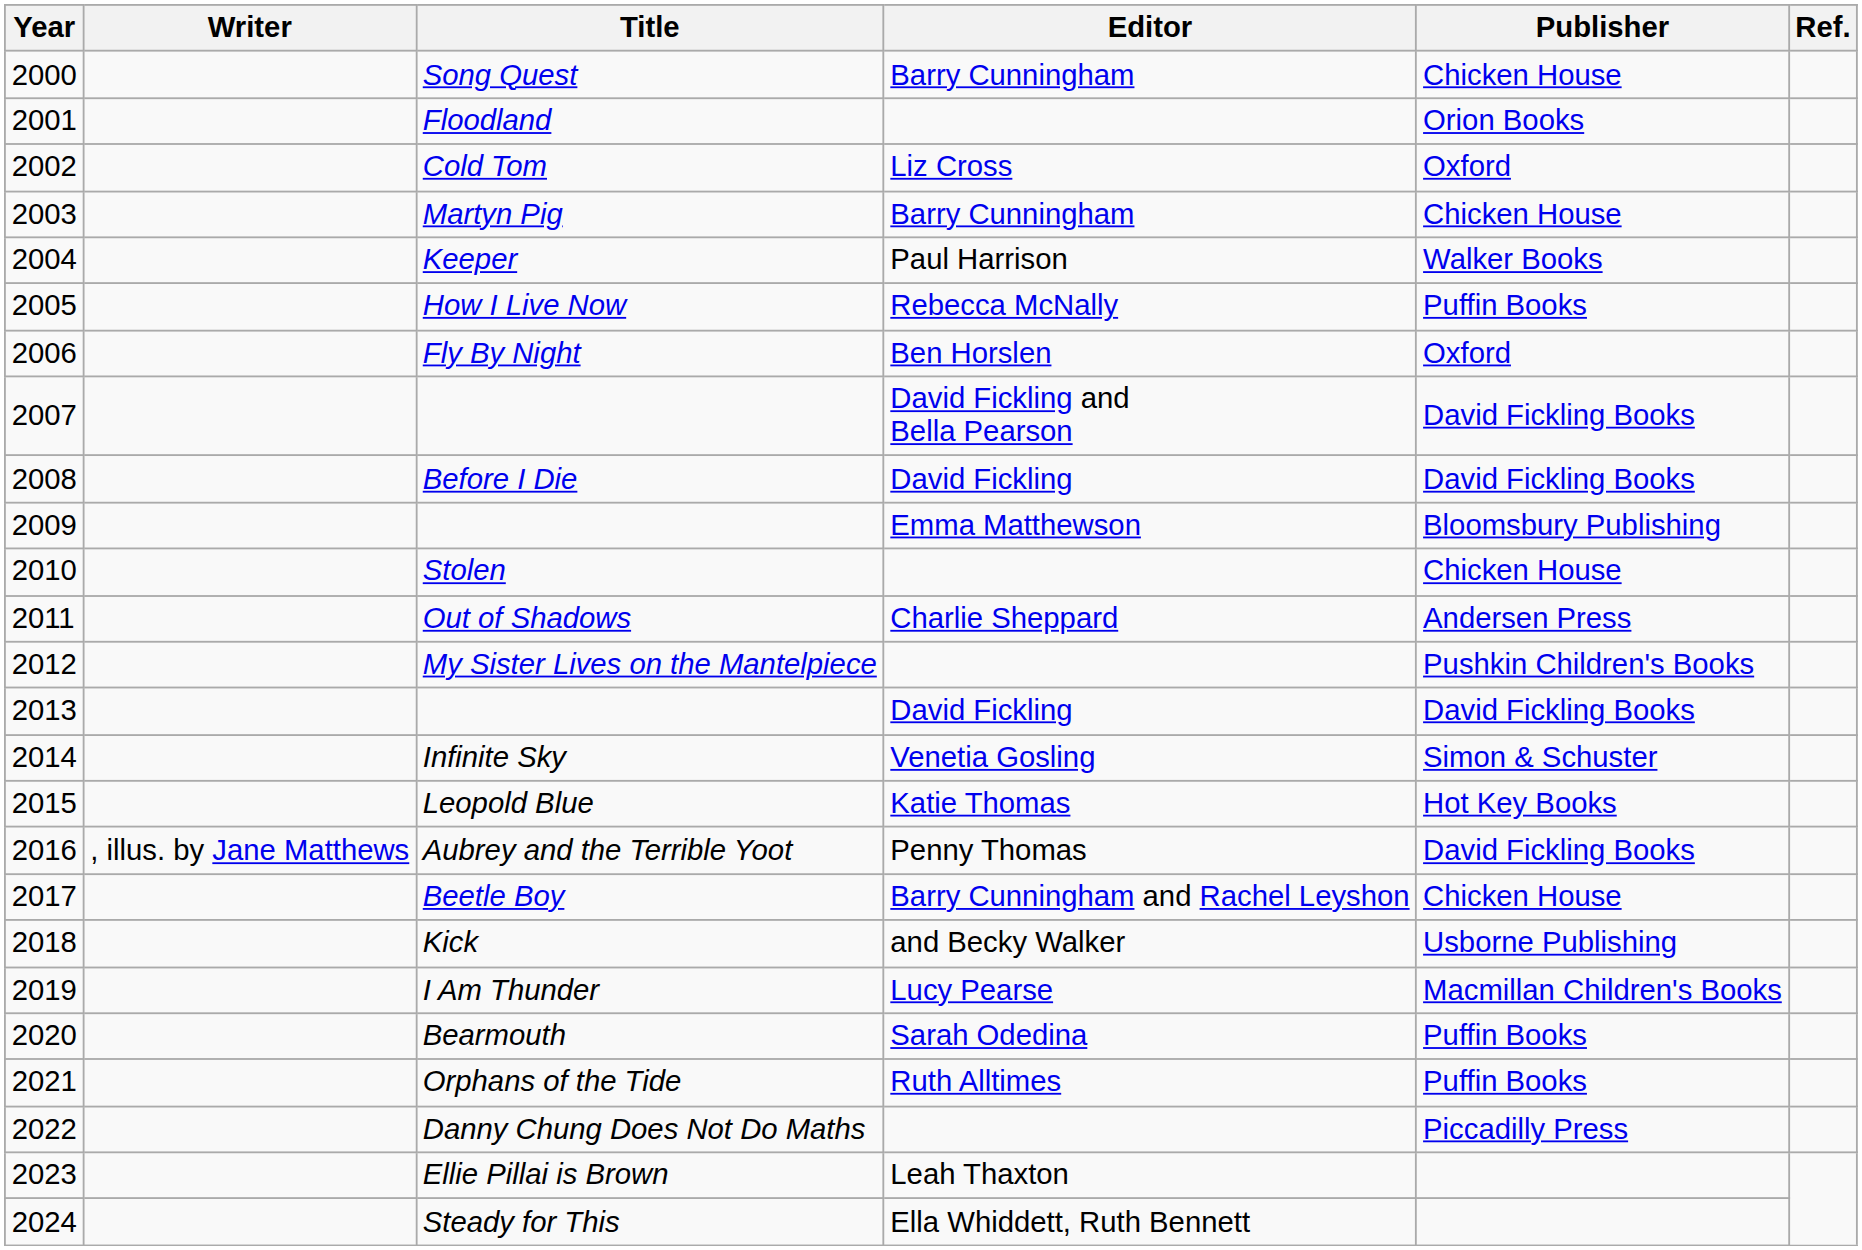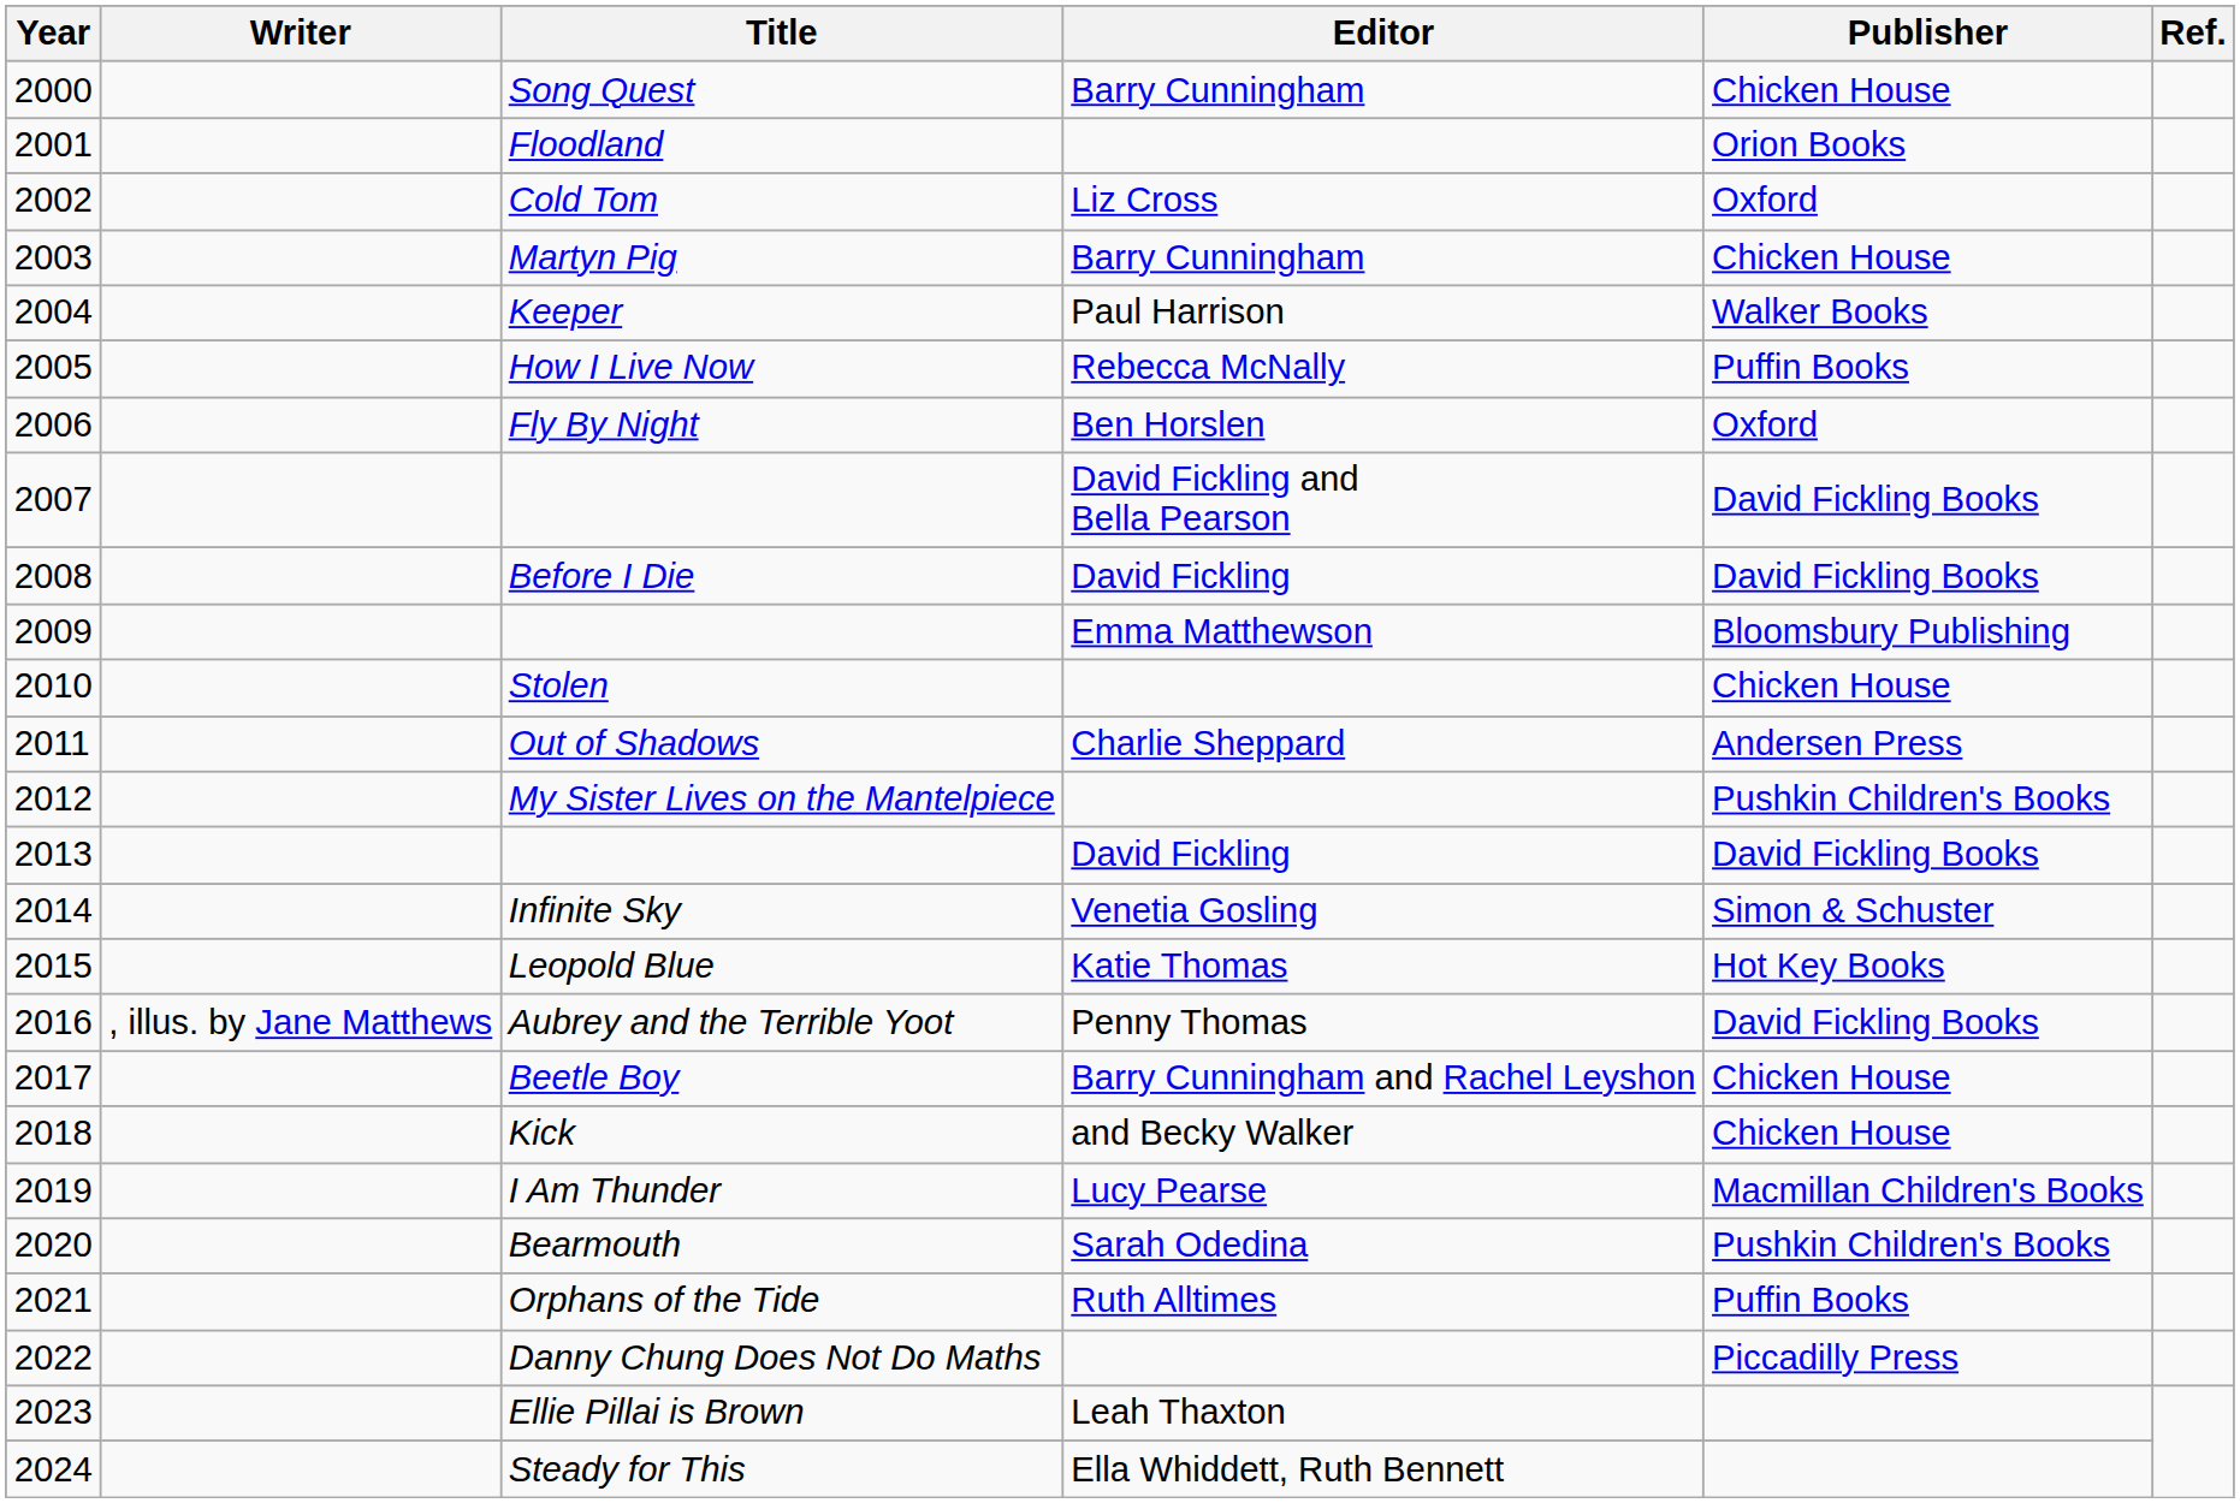 <table class="sortable wikitable">
 <tr>
 <th>Year</th>
 <th>Writer</th>
 <th>Title</th>
 <th>Editor</th>
 <th>Publisher</th>
 <th>Ref.</th>
 </tr>
 <tr>
 <td>2000</td>
 <td></td>
 <td><em><a href='#'>Song Quest</a></em></td>
 <td><a href='#'>Barry Cunningham</a></td>
 <td><a href='#'>Chicken House</a></td>
 <td></td>
 </tr>
 <tr>
 <td>2001</td>
 <td></td>
 <td><em><a href='#'>Floodland</a></em></td>
 <td></td>
 <td><a href='#'>Orion Books</a></td>
 <td></td>
 </tr>
 <tr>
 <td>2002</td>
 <td></td>
 <td><em><a href='#'>Cold Tom</a></em></td>
 <td><a href='#'>Liz Cross</a></td>
 <td><a href='#'>Oxford</a></td>
 <td></td>
 </tr>
 <tr>
 <td>2003</td>
 <td></td>
 <td><em><a href='#'>Martyn Pig</a></em></td>
 <td><a href='#'>Barry Cunningham</a></td>
 <td><a href='#'>Chicken House</a></td>
 <td></td>
 </tr>
 <tr>
 <td>2004</td>
 <td></td>
 <td><em><a href='#'>Keeper</a></em></td>
 <td>Paul Harrison</td>
 <td><a href='#'>Walker Books</a></td>
 <td></td>
 </tr>
 <tr>
 <td>2005</td>
 <td></td>
 <td><em><a href='#'>How I Live Now</a></em></td>
 <td><a href='#'>Rebecca McNally</a></td>
 <td><a href='#'>Puffin Books</a></td>
 <td></td>
 </tr>
 <tr>
 <td>2006</td>
 <td></td>
 <td><em><a href='#'>Fly By Night</a></em></td>
 <td><a href='#'>Ben Horslen</a></td>
 <td><a href='#'>Oxford</a></td>
 <td></td>
 </tr>
 <tr>
 <td>2007</td>
 <td></td>
 <td><em></em></td>
 <td><a href='#'>David Fickling</a> and <a href='#'><br>Bella Pearson</a></td>
 <td><a href='#'>David Fickling Books</a></td>
 <td></td>
 </tr>
 <tr>
 <td>2008</td>
 <td></td>
 <td><em><a href='#'>Before I Die</a></em></td>
 <td><a href='#'>David Fickling</a></td>
 <td><a href='#'>David Fickling Books</a></td>
 <td></td>
 </tr>
 <tr>
 <td>2009</td>
 <td></td>
 <td></td>
 <td><a href='#'>Emma Matthewson</a></td>
 <td><a href='#'>Bloomsbury Publishing</a></td>
 <td></td>
 </tr>
 <tr>
 <td>2010</td>
 <td></td>
 <td><em><a href='#'>Stolen</a></em></td>
 <td></td>
 <td><a href='#'>Chicken House</a></td>
 <td></td>
 </tr>
 <tr>
 <td>2011</td>
 <td></td>
 <td><em><a href='#'>Out of Shadows</a></em></td>
 <td><a href='#'>Charlie Sheppard</a></td>
 <td><a href='#'>Andersen Press</a></td>
 <td></td>
 </tr>
 <tr>
 <td>2012</td>
 <td></td>
 <td><em><a href='#'>My Sister Lives on the Mantelpiece</a></em></td>
 <td></td>
 <td><a href='#'>Pushkin Children's Books</a></td>
 <td></td>
 </tr>
 <tr>
 <td>2013</td>
 <td></td>
 <td></td>
 <td><a href='#'>David Fickling</a></td>
 <td><a href='#'>David Fickling Books</a></td>
 <td></td>
 </tr>
 <tr>
 <td>2014</td>
 <td></td>
 <td><em>Infinite Sky</em></td>
 <td><a href='#'>Venetia Gosling</a></td>
 <td><a href='#'>Simon & Schuster</a></td>
 <td></td>
 </tr>
 <tr>
 <td>2015</td>
 <td></td>
 <td><em>Leopold Blue</em></td>
 <td><a href='#'>Katie Thomas</a></td>
 <td><a href='#'>Hot Key Books</a></td>
 <td></td>
 </tr>
 <tr>
 <td>2016</td>
 <td>, illus. by <a href='#'>Jane Matthews</a></td>
 <td><em>Aubrey and the Terrible Yoot</em></td>
 <td>Penny Thomas</td>
 <td><a href='#'>David Fickling Books</a></td>
 <td></td>
 </tr>
 <tr>
 <td>2017</td>
 <td></td>
 <td><em><a href='#'>Beetle Boy</a></em></td>
 <td><a href='#'>Barry Cunningham</a> and <a href='#'>Rachel Leyshon</a></td>
 <td><a href='#'>Chicken House</a></td>
 <td></td>
 </tr>
 <tr>
 <td>2018</td>
 <td></td>
 <td><em>Kick</em></td>
 <td> and Becky Walker</td>
-<td><a href='#'>Usborne Publishing</a></td>
+<td><a href='#'>Chicken House</a></td>
 <td></td>
 </tr>
 <tr>
 <td>2019</td>
 <td></td>
 <td><em>I Am Thunder</em></td>
 <td><a href='#'>Lucy Pearse</a></td>
 <td><a href='#'>Macmillan Children's Books</a></td>
 <td></td>
 </tr>
 <tr>
 <td>2020</td>
 <td></td>
 <td><em>Bearmouth</em></td>
 <td><a href='#'>Sarah Odedina</a></td>
-<td><a href='#'>Puffin Books</a></td>
+<td><a href='#'>Pushkin Children's Books</a></td>
 <td></td>
 </tr>
 <tr>
 <td>2021</td>
 <td></td>
 <td><em>Orphans of the Tide</em></td>
 <td><a href='#'>Ruth Alltimes</a></td>
 <td><a href='#'>Puffin Books</a></td>
 <td></td>
 </tr>
 <tr>
 <td>2022</td>
 <td></td>
 <td><em>Danny Chung Does Not Do Maths</em></td>
 <td></td>
 <td><a href='#'>Piccadilly Press</a></td>
 <td></td>
 </tr>
 <tr>
 <td>2023</td>
 <td></td>
 <td><em>Ellie Pillai is Brown</em></td>
 <td>Leah Thaxton</td>
 <td></td>
 </tr>
 <tr>
 <td>2024</td>
 <td></td>
 <td><em>Steady for This</em></td>
 <td>Ella Whiddett, Ruth Bennett</td>
 <td></td>
 </tr>
 <tr>
 </tr>
 </table>
